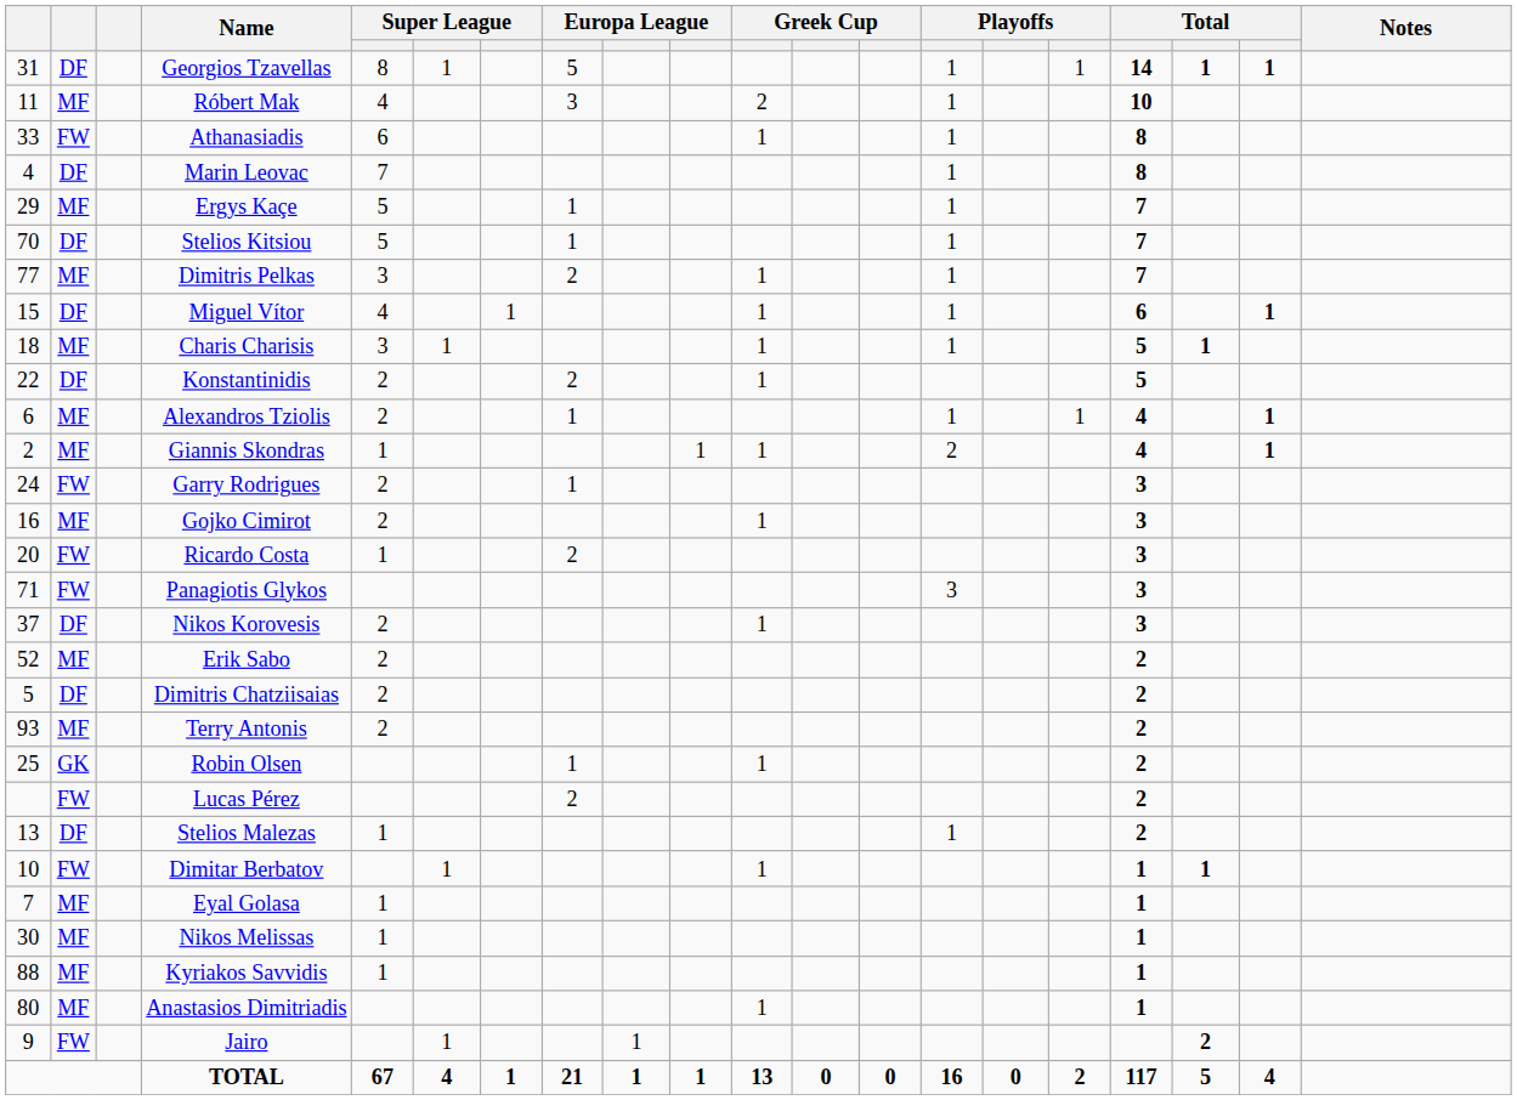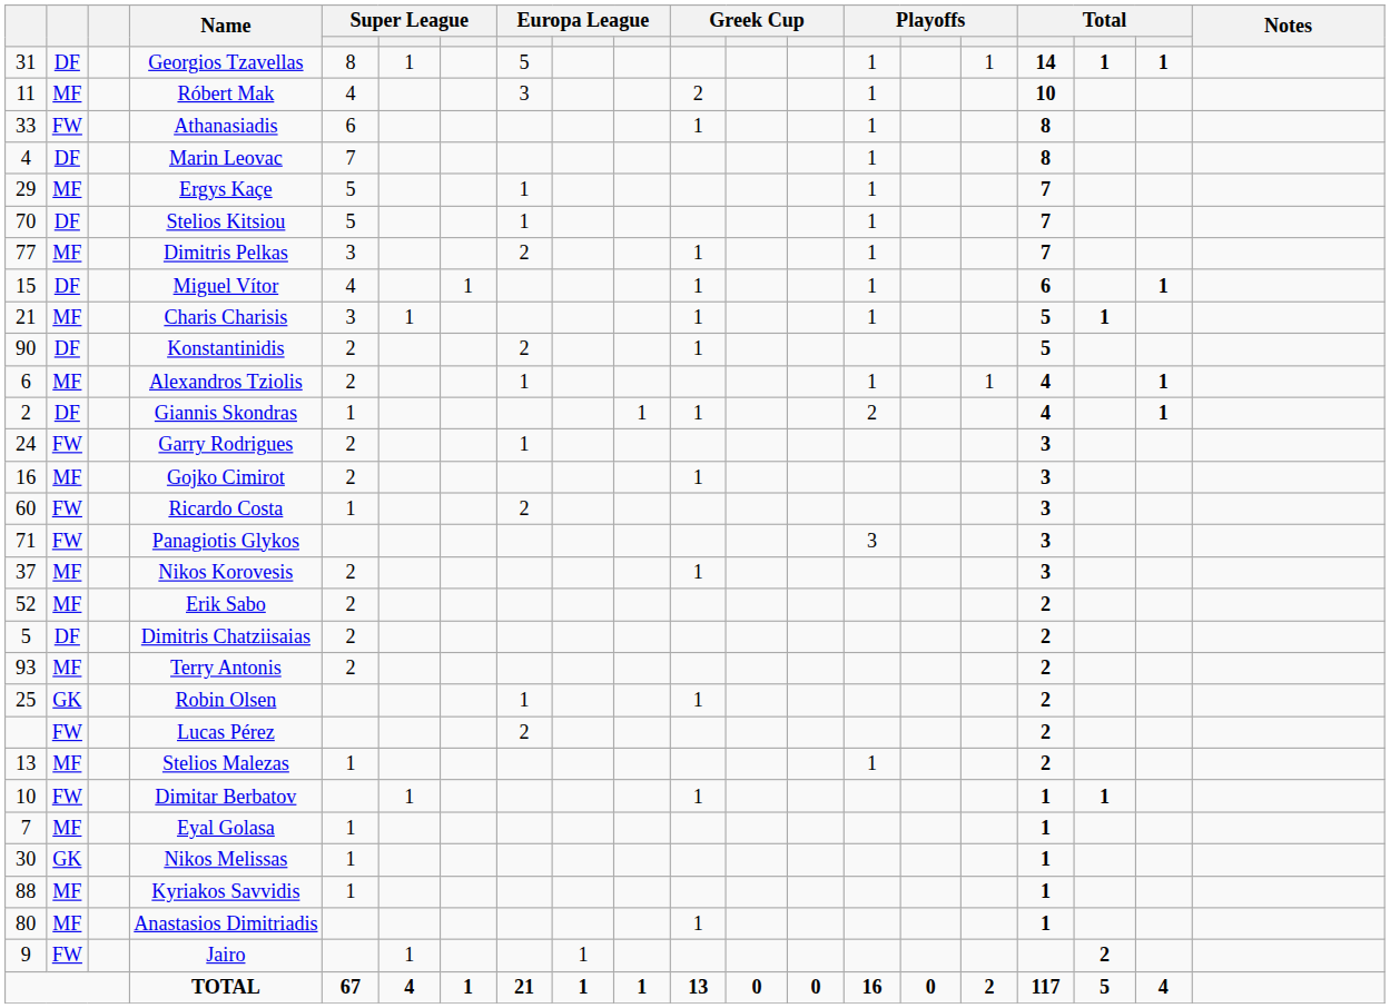 <table class="wikitable" style="font-size: 100%; text-align: center;">
 <tr>
 <th rowspan="2"  style="width:3%; text-align:center;"></th>
 <th rowspan="2"  style="width:3%; text-align:center;"></th>
 <th rowspan="2"  style="width:3%; text-align:center;"></th>
 <th rowspan="2"  style="width:14%; text-align:center;">Name</th>
 <th colspan="3" style="text-align:center;">Super League</th>
 <th colspan="3" style="text-align:center;">Europa League</th>
 <th colspan="3" style="text-align:center;">Greek Cup</th>
 <th colspan="3" style="text-align:center;">Playoffs</th>
 <th colspan="3" style="text-align:center;">Total</th>
 <th rowspan="2"  style="width:14%; text-align:center;">Notes</th>
 </tr>
 <tr>
 <th style="width:25px; "></th>
 <th style="width:28px; "></th>
 <th style="width:25px; "></th>
 <th style="width:25px; "></th>
 <th style="width:28px; "></th>
 <th style="width:25px; "></th>
 <th style="width:25px; "></th>
 <th style="width:28px; "></th>
 <th style="width:25px; "></th>
 <th style="width:25px; "></th>
 <th style="width:28px; "></th>
 <th style="width:25px; "></th>
 <th style="width:25px; "></th>
 <th style="width:28px; "></th>
 <th style="width:25px; "></th>
 </tr>
 <tr>
 <td>31</td>
 <td><a href='#'>DF</a></td>
 <td></td>
 <td><a href='#'>Georgios Tzavellas</a></td>
 <td>8</td>
 <td>1</td>
 <td></td>
 <td>5</td>
 <td></td>
 <td></td>
 <td></td>
 <td></td>
 <td></td>
 <td>1</td>
 <td></td>
 <td>1</td>
 <td><strong>14</strong></td>
 <td><strong>1</strong></td>
 <td><strong>1</strong></td>
 <td></td>
 </tr>
 <tr>
 <td>11</td>
 <td><a href='#'>MF</a></td>
 <td></td>
 <td><a href='#'>Róbert Mak</a></td>
 <td>4</td>
 <td></td>
 <td></td>
 <td>3</td>
 <td></td>
 <td></td>
 <td>2</td>
 <td></td>
 <td></td>
 <td>1</td>
 <td></td>
 <td></td>
 <td><strong>10</strong></td>
 <td></td>
 <td></td>
 <td></td>
 </tr>
 <tr>
 <td>33</td>
 <td><a href='#'>FW</a></td>
 <td></td>
 <td><a href='#'>Athanasiadis</a></td>
 <td>6</td>
 <td></td>
 <td></td>
 <td></td>
 <td></td>
 <td></td>
 <td>1</td>
 <td></td>
 <td></td>
 <td>1</td>
 <td></td>
 <td></td>
 <td><strong>8</strong></td>
 <td></td>
 <td></td>
 <td></td>
 </tr>
 <tr>
 <td>4</td>
 <td><a href='#'>DF</a></td>
 <td></td>
 <td><a href='#'>Marin Leovac</a></td>
 <td>7</td>
 <td></td>
 <td></td>
 <td></td>
 <td></td>
 <td></td>
 <td></td>
 <td></td>
 <td></td>
 <td>1</td>
 <td></td>
 <td></td>
 <td><strong>8</strong></td>
 <td></td>
 <td></td>
 <td></td>
 </tr>
 <tr>
 <td>29</td>
 <td><a href='#'>MF</a></td>
 <td></td>
 <td><a href='#'>Ergys Kaçe</a></td>
 <td>5</td>
 <td></td>
 <td></td>
 <td>1</td>
 <td></td>
 <td></td>
 <td></td>
 <td></td>
 <td></td>
 <td>1</td>
 <td></td>
 <td></td>
 <td><strong>7</strong></td>
 <td></td>
 <td></td>
 <td></td>
 </tr>
 <tr>
 <td>70</td>
 <td><a href='#'>DF</a></td>
 <td></td>
 <td><a href='#'>Stelios Kitsiou</a></td>
 <td>5</td>
 <td></td>
 <td></td>
 <td>1</td>
 <td></td>
 <td></td>
 <td></td>
 <td></td>
 <td></td>
 <td>1</td>
 <td></td>
 <td></td>
 <td><strong>7</strong></td>
 <td></td>
 <td></td>
 <td></td>
 </tr>
 <tr>
 <td>77</td>
 <td><a href='#'>MF</a></td>
 <td></td>
 <td><a href='#'>Dimitris Pelkas</a></td>
 <td>3</td>
 <td></td>
 <td></td>
 <td>2</td>
 <td></td>
 <td></td>
 <td>1</td>
 <td></td>
 <td></td>
 <td>1</td>
 <td></td>
 <td></td>
 <td><strong>7</strong></td>
 <td></td>
 <td></td>
 <td></td>
 </tr>
 <tr>
 <td>15</td>
 <td><a href='#'>DF</a></td>
 <td></td>
 <td><a href='#'>Miguel Vítor</a></td>
 <td>4</td>
 <td></td>
 <td>1</td>
 <td></td>
 <td></td>
 <td></td>
 <td>1</td>
 <td></td>
 <td></td>
 <td>1</td>
 <td></td>
 <td></td>
 <td><strong>6</strong></td>
 <td></td>
 <td><strong>1</strong></td>
 <td></td>
 </tr>
 <tr>
-<td>18</td>
+<td>21</td>
 <td><a href='#'>MF</a></td>
 <td></td>
 <td><a href='#'>Charis Charisis</a></td>
 <td>3</td>
 <td>1</td>
 <td></td>
 <td></td>
 <td></td>
 <td></td>
 <td>1</td>
 <td></td>
 <td></td>
 <td>1</td>
 <td></td>
 <td></td>
 <td><strong>5</strong></td>
 <td><strong>1</strong></td>
 <td></td>
 <td></td>
 </tr>
 <tr>
-<td>22</td>
+<td>90</td>
 <td><a href='#'>DF</a></td>
 <td></td>
 <td><a href='#'>Konstantinidis</a></td>
 <td>2</td>
 <td></td>
 <td></td>
 <td>2</td>
 <td></td>
 <td></td>
 <td>1</td>
 <td></td>
 <td></td>
 <td></td>
 <td></td>
 <td></td>
 <td><strong>5</strong></td>
 <td></td>
 <td></td>
 <td></td>
 </tr>
 <tr>
 <td>6</td>
 <td><a href='#'>MF</a></td>
 <td></td>
 <td><a href='#'>Alexandros Tziolis</a></td>
 <td>2</td>
 <td></td>
 <td></td>
 <td>1</td>
 <td></td>
 <td></td>
 <td></td>
 <td></td>
 <td></td>
 <td>1</td>
 <td></td>
 <td>1</td>
 <td><strong>4</strong></td>
 <td></td>
 <td><strong>1</strong></td>
 <td></td>
 </tr>
 <tr>
 <td>2</td>
-<td><a href='#'>MF</a></td>
+<td><a href='#'>DF</a></td>
 <td></td>
 <td><a href='#'>Giannis Skondras</a></td>
 <td>1</td>
 <td></td>
 <td></td>
 <td></td>
 <td></td>
 <td>1</td>
 <td>1</td>
 <td></td>
 <td></td>
 <td>2</td>
 <td></td>
 <td></td>
 <td><strong>4</strong></td>
 <td></td>
 <td><strong>1</strong></td>
 <td></td>
 </tr>
 <tr>
 <td>24</td>
 <td><a href='#'>FW</a></td>
 <td></td>
 <td><a href='#'>Garry Rodrigues</a></td>
 <td>2</td>
 <td></td>
 <td></td>
 <td>1</td>
 <td></td>
 <td></td>
 <td></td>
 <td></td>
 <td></td>
 <td></td>
 <td></td>
 <td></td>
 <td><strong>3</strong></td>
 <td></td>
 <td></td>
 <td></td>
 </tr>
 <tr>
 <td>16</td>
 <td><a href='#'>MF</a></td>
 <td></td>
 <td><a href='#'>Gojko Cimirot</a></td>
 <td>2</td>
 <td></td>
 <td></td>
 <td></td>
 <td></td>
 <td></td>
 <td>1</td>
 <td></td>
 <td></td>
 <td></td>
 <td></td>
 <td></td>
 <td><strong>3</strong></td>
 <td></td>
 <td></td>
 <td></td>
 </tr>
 <tr>
-<td>20</td>
+<td>60</td>
 <td><a href='#'>FW</a></td>
 <td></td>
 <td><a href='#'>Ricardo Costa</a></td>
 <td>1</td>
 <td></td>
 <td></td>
 <td>2</td>
 <td></td>
 <td></td>
 <td></td>
 <td></td>
 <td></td>
 <td></td>
 <td></td>
 <td></td>
 <td><strong>3</strong></td>
 <td></td>
 <td></td>
 <td></td>
 </tr>
 <tr>
 <td>71</td>
 <td><a href='#'>FW</a></td>
 <td></td>
 <td><a href='#'>Panagiotis Glykos</a></td>
 <td></td>
 <td></td>
 <td></td>
 <td></td>
 <td></td>
 <td></td>
 <td></td>
 <td></td>
 <td></td>
 <td>3</td>
 <td></td>
 <td></td>
 <td><strong>3</strong></td>
 <td></td>
 <td></td>
 <td></td>
 </tr>
 <tr>
 <td>37</td>
-<td><a href='#'>DF</a></td>
+<td><a href='#'>MF</a></td>
 <td></td>
 <td><a href='#'>Nikos Korovesis</a></td>
 <td>2</td>
 <td></td>
 <td></td>
 <td></td>
 <td></td>
 <td></td>
 <td>1</td>
 <td></td>
 <td></td>
 <td></td>
 <td></td>
 <td></td>
 <td><strong>3</strong></td>
 <td></td>
 <td></td>
 <td></td>
 </tr>
 <tr>
 <td>52</td>
 <td><a href='#'>MF</a></td>
 <td></td>
 <td><a href='#'>Erik Sabo</a></td>
 <td>2</td>
 <td></td>
 <td></td>
 <td></td>
 <td></td>
 <td></td>
 <td></td>
 <td></td>
 <td></td>
 <td></td>
 <td></td>
 <td></td>
 <td><strong>2</strong></td>
 <td></td>
 <td></td>
 <td></td>
 </tr>
 <tr>
 <td>5</td>
 <td><a href='#'>DF</a></td>
 <td></td>
 <td><a href='#'>Dimitris Chatziisaias</a></td>
 <td>2</td>
 <td></td>
 <td></td>
 <td></td>
 <td></td>
 <td></td>
 <td></td>
 <td></td>
 <td></td>
 <td></td>
 <td></td>
 <td></td>
 <td><strong>2</strong></td>
 <td></td>
 <td></td>
 <td></td>
 </tr>
 <tr>
 <td>93</td>
 <td><a href='#'>MF</a></td>
 <td></td>
 <td><a href='#'>Terry Antonis</a></td>
 <td>2</td>
 <td></td>
 <td></td>
 <td></td>
 <td></td>
 <td></td>
 <td></td>
 <td></td>
 <td></td>
 <td></td>
 <td></td>
 <td></td>
 <td><strong>2</strong></td>
 <td></td>
 <td></td>
 <td></td>
 </tr>
 <tr>
 <td>25</td>
 <td><a href='#'>GK</a></td>
 <td></td>
 <td><a href='#'>Robin Olsen</a></td>
 <td></td>
 <td></td>
 <td></td>
 <td>1</td>
 <td></td>
 <td></td>
 <td>1</td>
 <td></td>
 <td></td>
 <td></td>
 <td></td>
 <td></td>
 <td><strong>2</strong></td>
 <td></td>
 <td></td>
 <td></td>
 </tr>
 <tr>
 <td></td>
 <td><a href='#'>FW</a></td>
 <td></td>
 <td><a href='#'>Lucas Pérez</a></td>
 <td></td>
 <td></td>
 <td></td>
 <td>2</td>
 <td></td>
 <td></td>
 <td></td>
 <td></td>
 <td></td>
 <td></td>
 <td></td>
 <td></td>
 <td><strong>2</strong></td>
 <td></td>
 <td></td>
 <td></td>
 </tr>
 <tr>
 <td>13</td>
-<td><a href='#'>DF</a></td>
+<td><a href='#'>MF</a></td>
 <td></td>
 <td><a href='#'>Stelios Malezas</a></td>
 <td>1</td>
 <td></td>
 <td></td>
 <td></td>
 <td></td>
 <td></td>
 <td></td>
 <td></td>
 <td></td>
 <td>1</td>
 <td></td>
 <td></td>
 <td><strong>2</strong></td>
 <td></td>
 <td></td>
 <td></td>
 </tr>
 <tr>
 <td>10</td>
 <td><a href='#'>FW</a></td>
 <td></td>
 <td><a href='#'>Dimitar Berbatov</a></td>
 <td></td>
 <td>1</td>
 <td></td>
 <td></td>
 <td></td>
 <td></td>
 <td>1</td>
 <td></td>
 <td></td>
 <td></td>
 <td></td>
 <td></td>
 <td><strong>1</strong></td>
 <td><strong>1</strong></td>
 <td></td>
 <td></td>
 </tr>
 <tr>
 <td>7</td>
 <td><a href='#'>MF</a></td>
 <td></td>
 <td><a href='#'>Eyal Golasa</a></td>
 <td>1</td>
 <td></td>
 <td></td>
 <td></td>
 <td></td>
 <td></td>
 <td></td>
 <td></td>
 <td></td>
 <td></td>
 <td></td>
 <td></td>
 <td><strong>1</strong></td>
 <td></td>
 <td></td>
 <td></td>
 </tr>
 <tr>
 <td>30</td>
-<td><a href='#'>MF</a></td>
+<td><a href='#'>GK</a></td>
 <td></td>
 <td><a href='#'>Nikos Melissas</a></td>
 <td>1</td>
 <td></td>
 <td></td>
 <td></td>
 <td></td>
 <td></td>
 <td></td>
 <td></td>
 <td></td>
 <td></td>
 <td></td>
 <td></td>
 <td><strong>1</strong></td>
 <td></td>
 <td></td>
 <td></td>
 </tr>
 <tr>
 <td>88</td>
 <td><a href='#'>MF</a></td>
 <td></td>
 <td><a href='#'>Kyriakos Savvidis</a></td>
 <td>1</td>
 <td></td>
 <td></td>
 <td></td>
 <td></td>
 <td></td>
 <td></td>
 <td></td>
 <td></td>
 <td></td>
 <td></td>
 <td></td>
 <td><strong>1</strong></td>
 <td></td>
 <td></td>
 <td></td>
 </tr>
 <tr>
 <td>80</td>
 <td><a href='#'>MF</a></td>
 <td></td>
 <td><a href='#'>Anastasios Dimitriadis</a></td>
 <td></td>
 <td></td>
 <td></td>
 <td></td>
 <td></td>
 <td></td>
 <td>1</td>
 <td></td>
 <td></td>
 <td></td>
 <td></td>
 <td></td>
 <td><strong>1</strong></td>
 <td></td>
 <td></td>
 <td></td>
 </tr>
 <tr>
 <td>9</td>
 <td><a href='#'>FW</a></td>
 <td></td>
 <td><a href='#'>Jairo</a></td>
 <td></td>
 <td>1</td>
 <td></td>
 <td></td>
 <td>1</td>
 <td></td>
 <td></td>
 <td></td>
 <td></td>
 <td></td>
 <td></td>
 <td></td>
 <td></td>
 <td><strong>2</strong></td>
 <td></td>
 <td></td>
 </tr>
 <tr>
 <td colspan="3"></td>
 <td><strong>TOTAL</strong></td>
 <td><strong>67</strong></td>
 <td><strong>4</strong></td>
 <td><strong>1</strong></td>
 <td><strong>21</strong></td>
 <td><strong>1</strong></td>
 <td><strong>1</strong></td>
 <td><strong>13</strong></td>
 <td><strong>0</strong></td>
 <td><strong>0</strong></td>
 <td><strong>16</strong></td>
 <td><strong>0</strong></td>
 <td><strong>2</strong></td>
 <td><strong>117</strong></td>
 <td><strong>5</strong></td>
 <td><strong>4</strong></td>
 </tr>
 </table>
